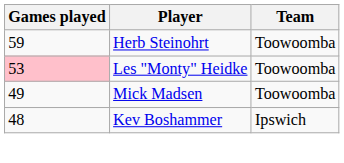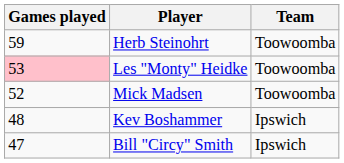 <table class="wikitable">
 <tr>
 <th>Games played</th>
 <th>Player</th>
 <th>Team</th>
 </tr>
 <tr>
 <td>59</td>
 <td><a href='#'>Herb Steinohrt</a></td>
 <td>Toowoomba</td>
 </tr>
 <tr>
 <td style="background: pink;">53</td>
 <td><a href='#'>Les "Monty" Heidke</a></td>
 <td>Toowoomba</td>
 </tr>
 <tr>
-<td>49</td>
+<td>52</td>
 <td><a href='#'>Mick Madsen</a></td>
 <td>Toowoomba</td>
 </tr>
 <tr>
 <td>48</td>
 <td><a href='#'>Kev Boshammer</a></td>
 <td>Ipswich</td>
 </tr>
+<tr>
+<td>47</td>
+<td><a href='#'>Bill "Circy" Smith</a></td>
+<td>Ipswich</td>
+</tr>
 </table>
